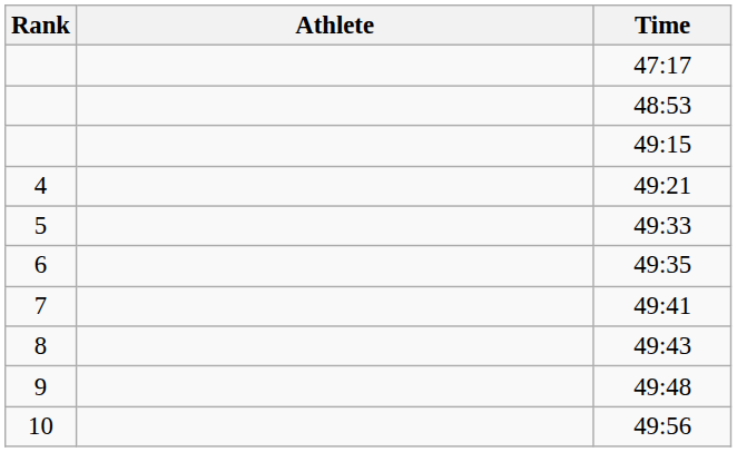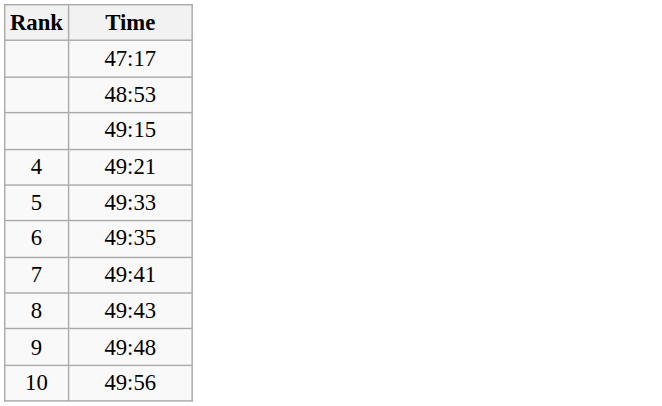 <table class=wikitable style=text-align:center>
 <tr>
 <th>Rank</th>
-<th style="width: 20em">Athlete</th>
 <th style="width: 5em">Time</th>
 </tr>
 <tr>
 <td></td>
-<td align=left></td>
 <td>47:17</td>
 </tr>
 <tr>
 <td></td>
-<td align=left></td>
 <td>48:53</td>
 </tr>
 <tr>
 <td></td>
-<td align=left></td>
 <td>49:15</td>
 </tr>
 <tr>
 <td>4</td>
-<td align=left></td>
 <td>49:21</td>
 </tr>
 <tr>
 <td>5</td>
-<td align=left></td>
 <td>49:33</td>
 </tr>
 <tr>
 <td>6</td>
-<td align=left></td>
 <td>49:35</td>
 </tr>
 <tr>
 <td>7</td>
-<td align=left></td>
 <td>49:41</td>
 </tr>
 <tr>
 <td>8</td>
-<td align=left></td>
 <td>49:43</td>
 </tr>
 <tr>
 <td>9</td>
-<td align=left></td>
 <td>49:48</td>
 </tr>
 <tr>
 <td>10</td>
-<td align=left></td>
 <td>49:56</td>
 </tr>
 </table>
